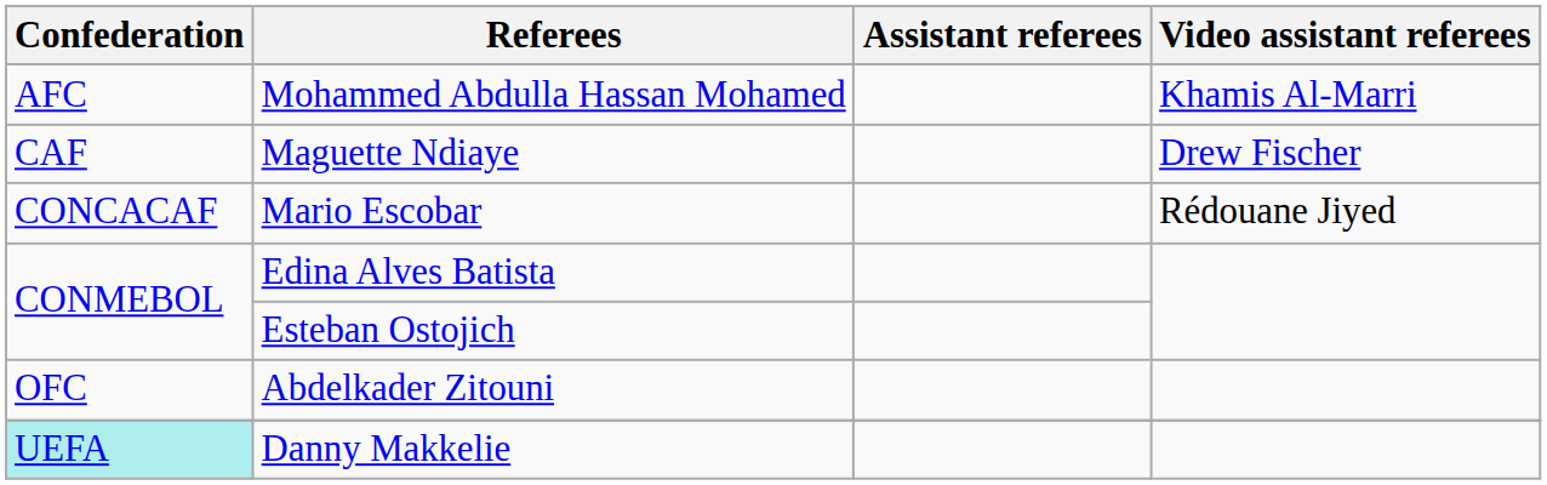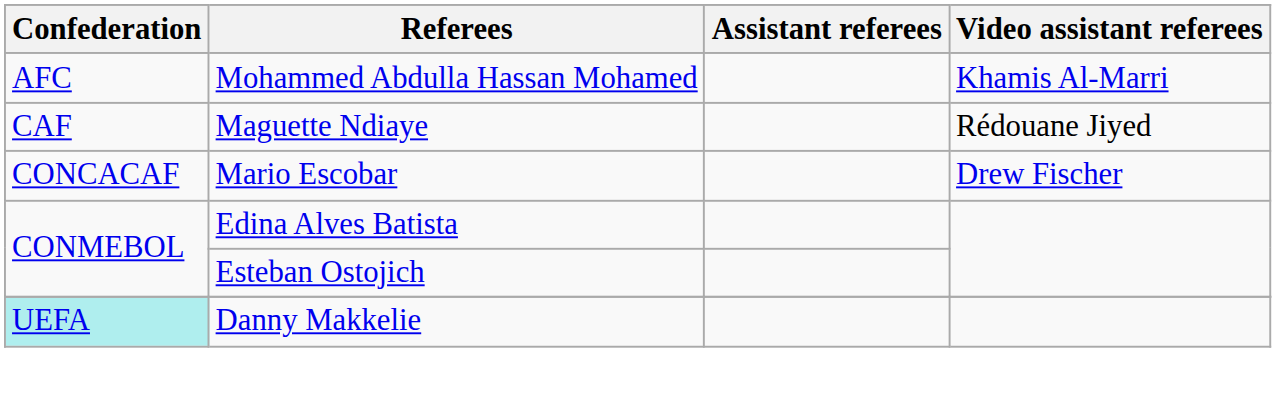 <table class="wikitable">
 <tr>
 <th>Confederation</th>
 <th>Referees</th>
 <th>Assistant referees</th>
 <th>Video assistant referees</th>
 </tr>
 <tr>
 <td><a href='#'>AFC</a></td>
 <td> <a href='#'>Mohammed Abdulla Hassan Mohamed</a></td>
 <td></td>
 <td> <a href='#'>Khamis Al-Marri</a></td>
 </tr>
 <tr>
 <td><a href='#'>CAF</a></td>
 <td> <a href='#'>Maguette Ndiaye</a></td>
 <td></td>
-<td> <a href='#'>Drew Fischer</a></td>
+<td> Rédouane Jiyed</td>
 </tr>
 <tr>
 <td><a href='#'>CONCACAF</a></td>
 <td> <a href='#'>Mario Escobar</a></td>
 <td></td>
-<td> Rédouane Jiyed</td>
+<td> <a href='#'>Drew Fischer</a></td>
 </tr>
 <tr>
 <td rowspan="2"><a href='#'>CONMEBOL</a></td>
 <td> <a href='#'>Edina Alves Batista</a></td>
 <td></td>
 <td rowspan="2"></td>
 </tr>
 <tr>
 <td> <a href='#'>Esteban Ostojich</a></td>
 <td></td>
 </tr>
 <tr>
-<td><a href='#'>OFC</a></td>
-<td> <a href='#'>Abdelkader Zitouni</a></td>
-<td></td>
-<td></td>
-</tr>
-<tr>
 </tr>
 <tr>
 <td style="background: paleturquoise;"><a href='#'>UEFA</a></td>
 <td> <a href='#'>Danny Makkelie</a></td>
 <td></td>
 <td></td>
 </tr>
 </table>
